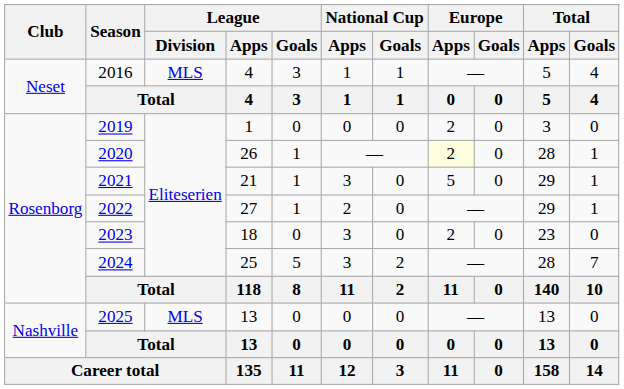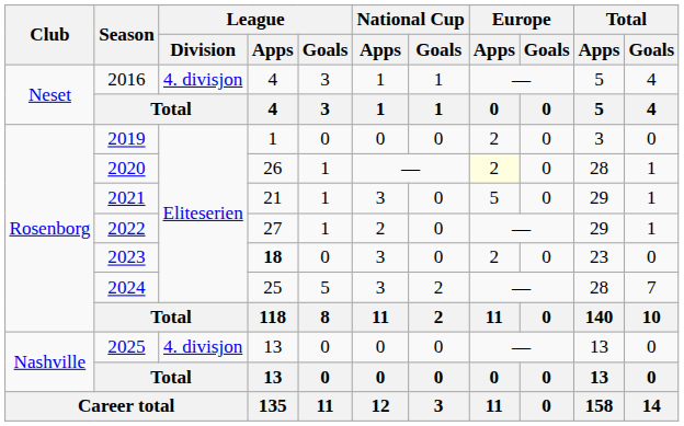 <table class="wikitable" style="text-align: center;">
 <tr>
 <th rowspan="2">Club</th>
 <th rowspan="2">Season</th>
 <th colspan="3">League</th>
 <th colspan="2">National Cup</th>
 <th colspan="2">Europe</th>
 <th colspan="2">Total</th>
 </tr>
 <tr>
 <th>Division</th>
 <th>Apps</th>
 <th>Goals</th>
 <th>Apps</th>
 <th>Goals</th>
 <th>Apps</th>
 <th>Goals</th>
 <th>Apps</th>
 <th>Goals</th>
 </tr>
 <tr>
 <td rowspan="2"><a href='#'>Neset</a></td>
 <td>2016</td>
-<td><a href='#'>MLS</a></td>
+<td><a href='#'>4. divisjon</a></td>
 <td>4</td>
 <td>3</td>
 <td>1</td>
 <td>1</td>
 <td colspan="2">—</td>
 <td>5</td>
 <td>4</td>
 </tr>
 <tr>
 <th colspan="2">Total</th>
 <th>4</th>
 <th>3</th>
 <th>1</th>
 <th>1</th>
 <th>0</th>
 <th>0</th>
 <th>5</th>
 <th>4</th>
 </tr>
 <tr>
 <td rowspan="7"><a href='#'>Rosenborg</a></td>
 <td><a href='#'>2019</a></td>
 <td rowspan="6"><a href='#'>Eliteserien</a></td>
 <td>1</td>
 <td>0</td>
 <td>0</td>
 <td>0</td>
 <td>2</td>
 <td>0</td>
 <td>3</td>
 <td>0</td>
 </tr>
 <tr>
 <td><a href='#'>2020</a></td>
 <td>26</td>
 <td>1</td>
 <td colspan="2">—</td>
 <td style="background: lightyellow;">2</td>
 <td>0</td>
 <td>28</td>
 <td>1</td>
 </tr>
 <tr>
 <td><a href='#'>2021</a></td>
 <td>21</td>
 <td>1</td>
 <td>3</td>
 <td>0</td>
 <td>5</td>
 <td>0</td>
 <td>29</td>
 <td>1</td>
 </tr>
 <tr>
 <td><a href='#'>2022</a></td>
 <td>27</td>
 <td>1</td>
 <td>2</td>
 <td>0</td>
 <td colspan="2">—</td>
 <td>29</td>
 <td>1</td>
 </tr>
 <tr>
 <td><a href='#'>2023</a></td>
-<td>18</td>
+<td><strong>18</strong></td>
 <td>0</td>
 <td>3</td>
 <td>0</td>
 <td>2</td>
 <td>0</td>
 <td>23</td>
 <td>0</td>
 </tr>
 <tr>
 <td><a href='#'>2024</a></td>
 <td>25</td>
 <td>5</td>
 <td>3</td>
 <td>2</td>
 <td colspan="2">—</td>
 <td>28</td>
 <td>7</td>
 </tr>
 <tr>
 <th colspan="2">Total</th>
 <th>118</th>
 <th>8</th>
 <th>11</th>
 <th>2</th>
 <th>11</th>
 <th>0</th>
 <th>140</th>
 <th>10</th>
 </tr>
 <tr>
 <td rowspan="2"><a href='#'>Nashville</a></td>
 <td><a href='#'>2025</a></td>
-<td><a href='#'>MLS</a></td>
+<td><a href='#'>4. divisjon</a></td>
 <td>13</td>
 <td>0</td>
 <td>0</td>
 <td>0</td>
 <td colspan="2">—</td>
 <td>13</td>
 <td>0</td>
 </tr>
 <tr>
 <th colspan="2">Total</th>
 <th>13</th>
 <th>0</th>
 <th>0</th>
 <th>0</th>
 <th>0</th>
 <th>0</th>
 <th>13</th>
 <th>0</th>
 </tr>
 <tr>
 <th colspan="3">Career total</th>
 <th>135</th>
 <th>11</th>
 <th>12</th>
 <th>3</th>
 <th>11</th>
 <th>0</th>
 <th>158</th>
 <th>14</th>
 </tr>
 </table>
